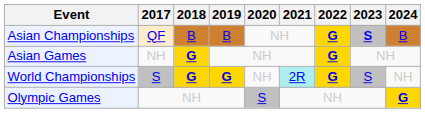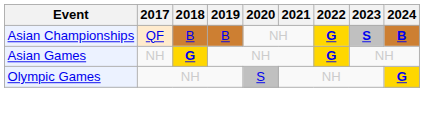 <table class="wikitable" style="font-size: 90%; text-align:center">
 <tr>
 <th>Event</th>
 <th>2017</th>
 <th>2018</th>
 <th>2019</th>
 <th>2020</th>
 <th>2021</th>
 <th>2022</th>
 <th>2023</th>
 <th>2024</th>
 </tr>
 <tr>
 <td bgcolor="#ECF2FF"; align="left"><a href='#'>Asian Championships</a></td>
 <td bgcolor=FFEBCD><a href='#'>QF</a></td>
 <td bgcolor=CD7F32><a href='#'>B</a></td>
 <td bgcolor=CD7F32><a href='#'>B</a></td>
 <td colspan="2" style=color:#ccc>NH</td>
 <td bgcolor=gold><a href='#'><strong>G</strong></a></td>
 <td bgcolor=silver><strong><a href='#'>S</a></strong></td>
-<td bgcolor=CD7F32><a href='#'>B</a></td>
+<td bgcolor=CD7F32><strong><a href='#'>B</a></strong></td>
 </tr>
 <tr>
 <td bgcolor="#ECF2FF"; align="left"><a href='#'>Asian Games</a></td>
 <td style=color:#ccc>NH</td>
 <td bgcolor=gold><a href='#'><strong>G</strong></a></td>
 <td colspan="3" style=color:#ccc>NH</td>
 <td bgcolor=gold><a href='#'><strong>G</strong></a></td>
 <td colspan="2" style=color:#ccc>NH</td>
 </tr>
 <tr>
-<td bgcolor="#ECF2FF"; align="left"><a href='#'>World Championships</a></td>
-<td bgcolor=silver><a href='#'>S</a></td>
-<td bgcolor=gold><a href='#'><strong>G</strong></a></td>
-<td bgcolor=gold><a href='#'><strong>G</strong></a></td>
-<td style=color:#ccc>NH</td>
-<td bgcolor=AFEEEE><a href='#'>2R</a></td>
-<td bgcolor=gold><a href='#'><strong>G</strong></a></td>
-<td bgcolor=silver><a href='#'>S</a></td>
-<td style=color:#ccc>NH</td>
-</tr>
-<tr>
 <td bgcolor="#ECF2FF"; align="left"><a href='#'>Olympic Games</a></td>
 <td colspan="3" style=color:#ccc>NH</td>
 <td bgcolor=silver><a href='#'>S</a></td>
 <td colspan="3" style=color:#ccc>NH</td>
 <td bgcolor=gold><a href='#'><strong>G</strong></a></td>
 </tr>
 </table>
